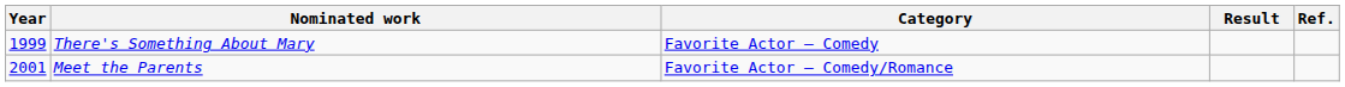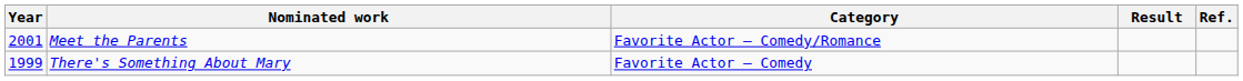 <table class=wikitable>
 <tr>
 <th scope="col" style="width:1em;">Year</th>
 <th scope="col" style="width:39em;">Nominated work</th>
 <th scope="col" style="width:35em;">Category</th>
 <th scope="col" style="width:5em;">Result</th>
 <th scope="col" style="width:1em;">Ref.</th>
 </tr>
 <tr>
+<td><a href='#'>2001</a></td>
+<td><em><a href='#'>Meet the Parents</a></em></td>
+<td><a href='#'>Favorite Actor – Comedy/Romance</a></td>
+<td></td>
+<td></td>
+</tr>
+<tr>
 <td><a href='#'>1999</a></td>
 <td><em><a href='#'>There's Something About Mary</a></em></td>
 <td><a href='#'>Favorite Actor – Comedy</a></td>
 <td></td>
 <td></td>
 </tr>
-<tr>
-<td><a href='#'>2001</a></td>
-<td><em><a href='#'>Meet the Parents</a></em></td>
-<td><a href='#'>Favorite Actor – Comedy/Romance</a></td>
-<td></td>
-<td></td>
-</tr>
 </table>
